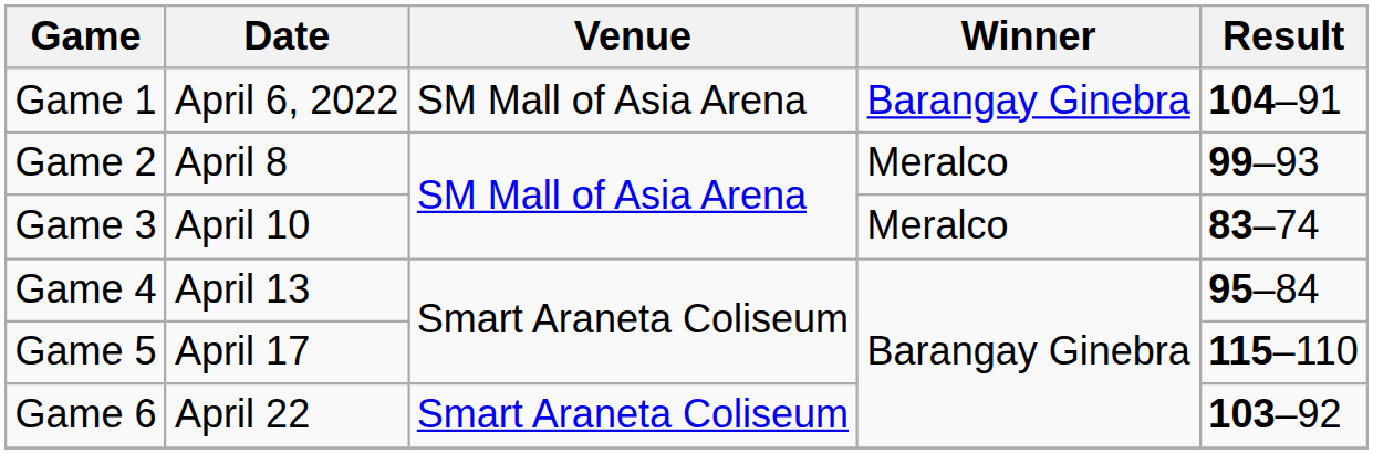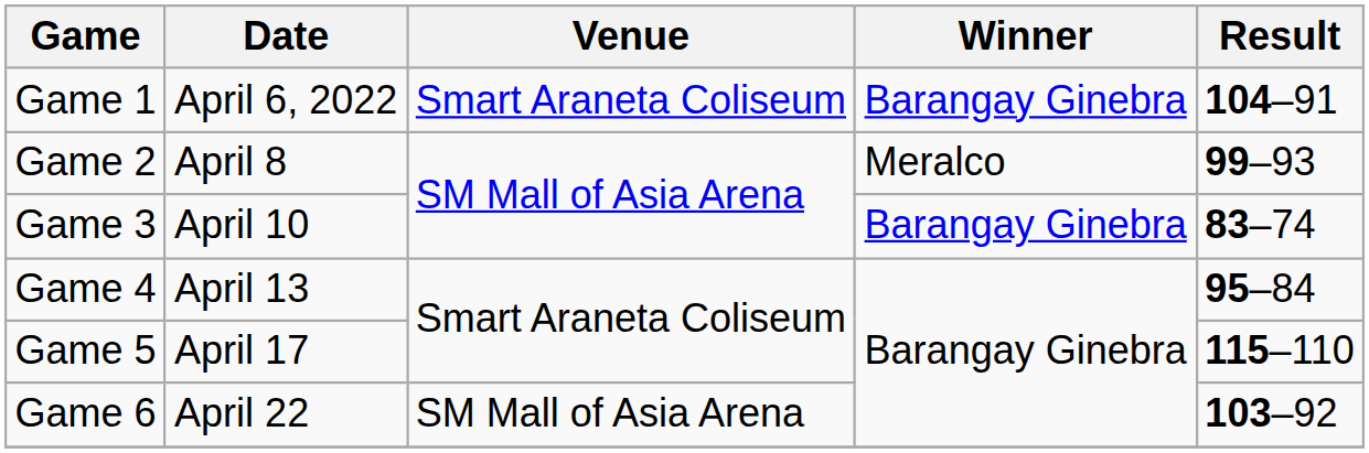 <table class="wikitable">
 <tr>
 <th>Game</th>
 <th>Date</th>
 <th>Venue</th>
 <th>Winner</th>
 <th>Result</th>
 </tr>
 <tr>
 <td>Game 1</td>
 <td>April 6, 2022</td>
-<td>SM Mall of Asia Arena</td>
+<td><a href='#'>Smart Araneta Coliseum</a></td>
 <td><a href='#'>Barangay Ginebra</a></td>
 <td><strong>104</strong>–91</td>
 </tr>
 <tr>
 <td>Game 2</td>
 <td>April 8</td>
 <td rowspan=2><a href='#'>SM Mall of Asia Arena</a></td>
 <td>Meralco</td>
 <td><strong>99</strong>–93</td>
 </tr>
 <tr>
 <td>Game 3</td>
 <td>April 10</td>
-<td>Meralco</td>
+<td><a href='#'>Barangay Ginebra</a></td>
 <td><strong>83</strong>–74</td>
 </tr>
 <tr>
 <td>Game 4</td>
 <td>April 13</td>
 <td rowspan=2>Smart Araneta Coliseum</td>
 <td rowspan=3>Barangay Ginebra</td>
 <td><strong>95</strong>–84</td>
 </tr>
 <tr>
 <td>Game 5</td>
 <td>April 17</td>
 <td><strong>115</strong>–110</td>
 </tr>
 <tr>
 <td>Game 6</td>
 <td>April 22</td>
-<td><a href='#'>Smart Araneta Coliseum</a></td>
+<td>SM Mall of Asia Arena</td>
 <td><strong>103</strong>–92</td>
 </tr>
 <tr>
 </tr>
 </table>
